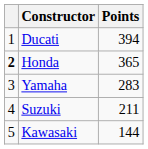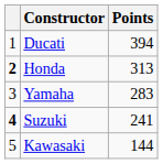 <table class="wikitable" style="font-size: 95%;">
 <tr>
 <th></th>
 <th>Constructor</th>
 <th>Points</th>
 </tr>
 <tr>
 <td align=center>1</td>
 <td> <a href='#'>Ducati</a></td>
 <td align=right>394</td>
 </tr>
 <tr>
 <td align=center><strong>2</strong></td>
 <td> <a href='#'>Honda</a></td>
-<td align=right>365</td>
+<td align=right>313</td>
 </tr>
 <tr>
 <td align=center>3</td>
 <td> <a href='#'>Yamaha</a></td>
 <td align=right>283</td>
 </tr>
 <tr>
-<td align=center>4</td>
+<td align=center><strong>4</strong></td>
 <td> <a href='#'>Suzuki</a></td>
-<td align=right>211</td>
+<td align=right>241</td>
 </tr>
 <tr>
 <td align=center>5</td>
 <td> <a href='#'>Kawasaki</a></td>
 <td align=right>144</td>
 </tr>
 </table>
